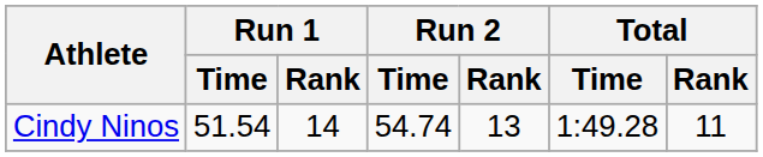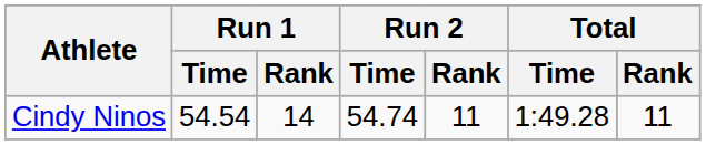 <table class="wikitable"  border="1" style="font-size:90%">
 <tr>
 <th rowspan="2">Athlete</th>
 <th colspan="2">Run 1</th>
 <th colspan="2">Run 2</th>
 <th colspan="2">Total</th>
 </tr>
 <tr>
 <th>Time</th>
 <th>Rank</th>
 <th>Time</th>
 <th>Rank</th>
 <th>Time</th>
 <th>Rank</th>
 </tr>
 <tr>
 <td><a href='#'>Cindy Ninos</a></td>
-<td align="center">51.54</td>
+<td align="center">54.54</td>
 <td align="center">14</td>
 <td align="center">54.74</td>
-<td align="center">13</td>
+<td align="center">11</td>
 <td align="center">1:49.28</td>
 <td align="center">11</td>
 </tr>
 </table>
